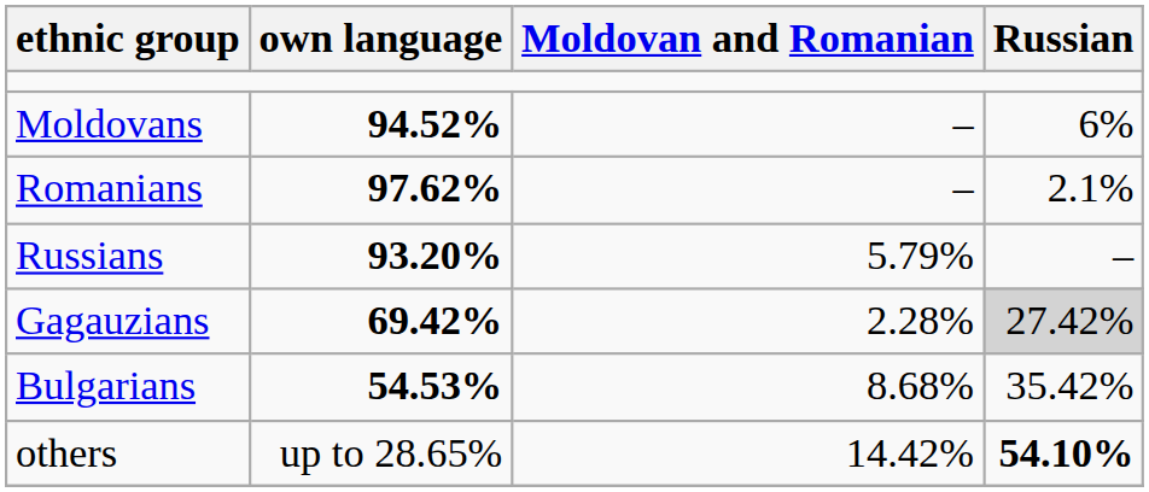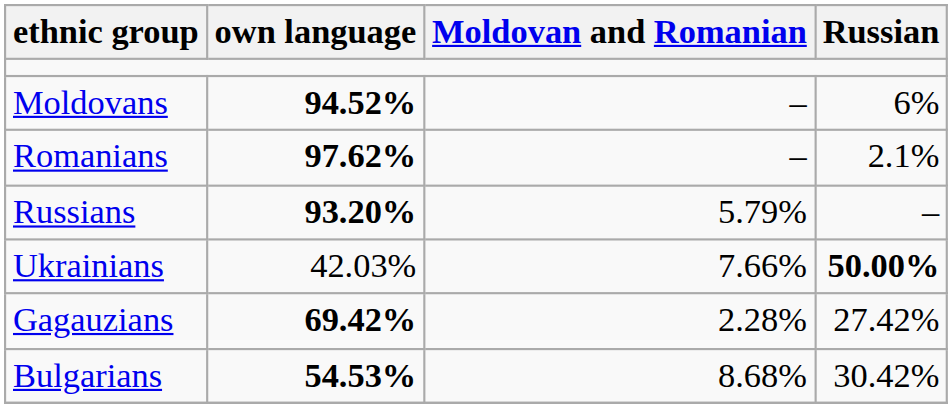 <table class="wikitable" style="text-align:right;">
 <tr>
 <th>ethnic group</th>
 <th>own language</th>
 <th><a href='#'>Moldovan</a> and <a href='#'>Romanian</a></th>
 <th>Russian</th>
 </tr>
 <tr>
 <td colspan="4"></td>
 </tr>
 <tr>
 <td align="left"><a href='#'>Moldovans</a></td>
 <td><strong>94.52%</strong></td>
 <td>–</td>
 <td>6%</td>
 </tr>
 <tr>
 <td align="left"><a href='#'>Romanians</a></td>
 <td><strong>97.62%</strong></td>
 <td>–</td>
 <td>2.1%</td>
 </tr>
 <tr>
 <td align="left"><a href='#'>Russians</a></td>
 <td><strong>93.20%</strong></td>
 <td>5.79%</td>
 <td>–</td>
 </tr>
 <tr>
+<td align="left"><a href='#'>Ukrainians</a></td>
+<td>42.03%</td>
+<td>7.66%</td>
+<td><strong>50.00%</strong></td>
+</tr>
+<tr>
 <td align="left"><a href='#'>Gagauzians</a></td>
 <td><strong>69.42%</strong></td>
 <td>2.28%</td>
-<td style="background: lightgrey;">27.42%</td>
+<td>27.42%</td>
 </tr>
 <tr>
 <td align="left"><a href='#'>Bulgarians</a></td>
 <td><strong>54.53%</strong></td>
 <td>8.68%</td>
-<td>35.42%</td>
-</tr>
-<tr>
-<td align="left">others</td>
-<td>up to 28.65%</td>
-<td>14.42%</td>
-<td><strong>54.10%</strong></td>
+<td>30.42%</td>
 </tr>
 <tr>
 </tr>
 </table>
